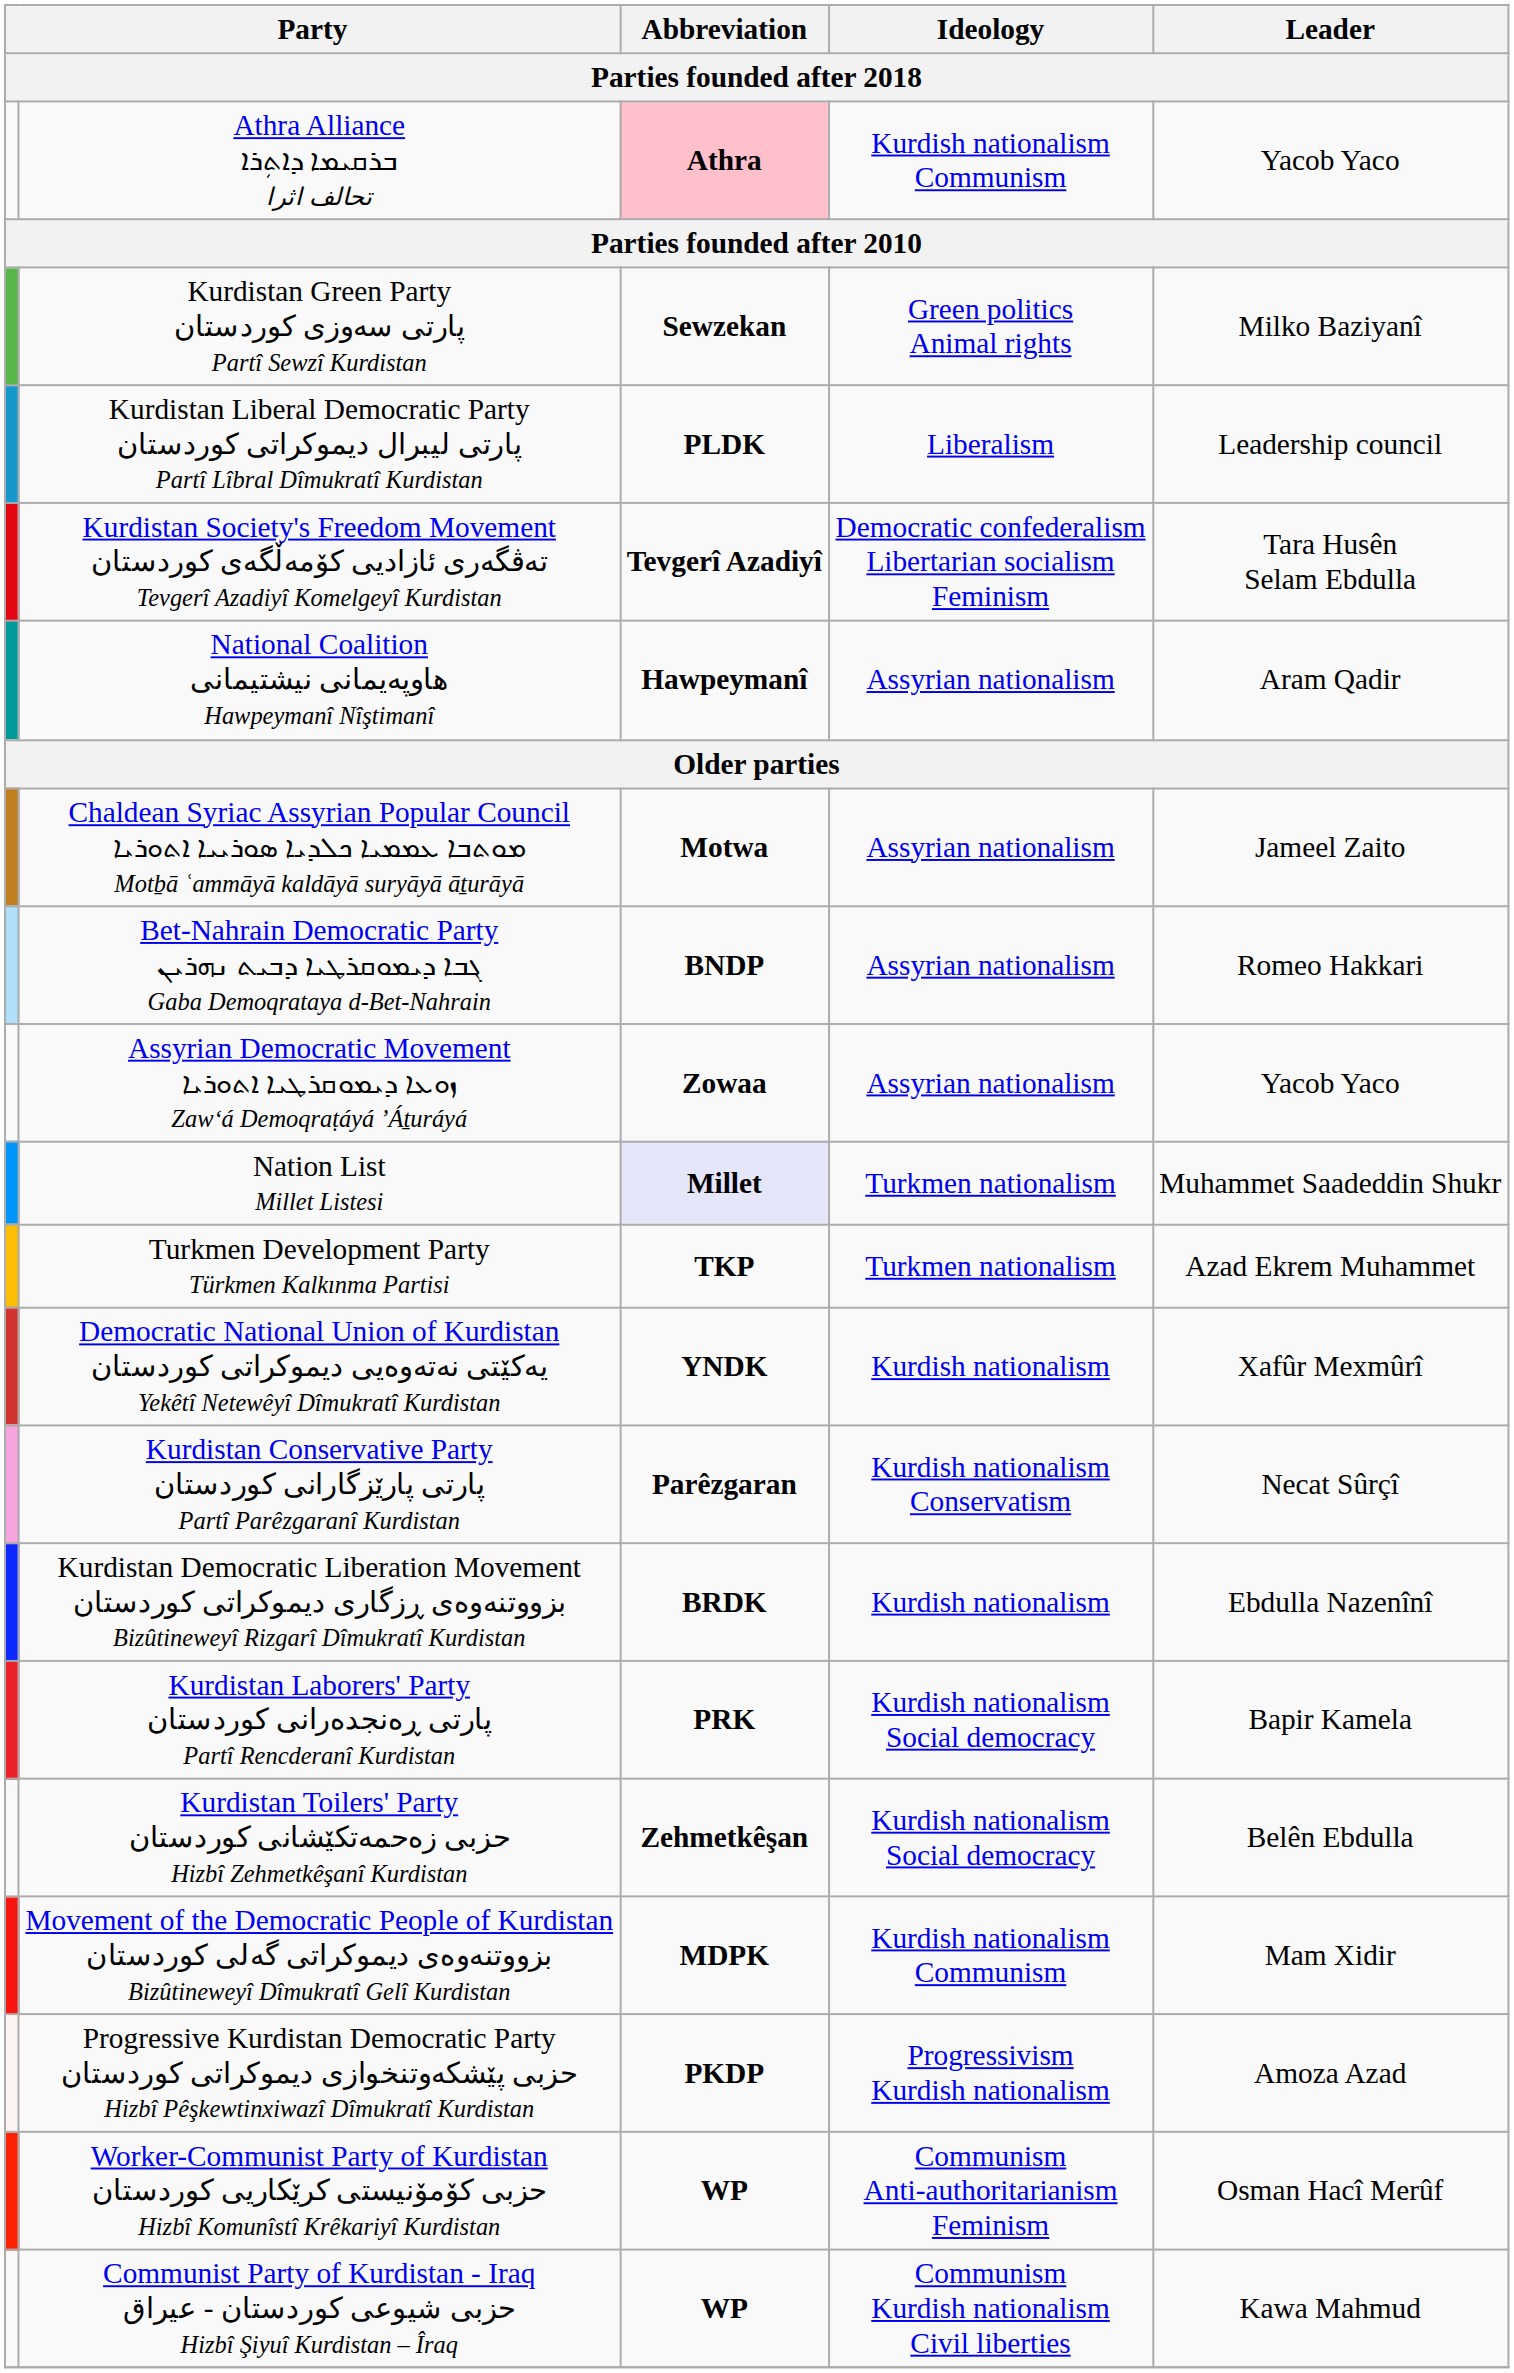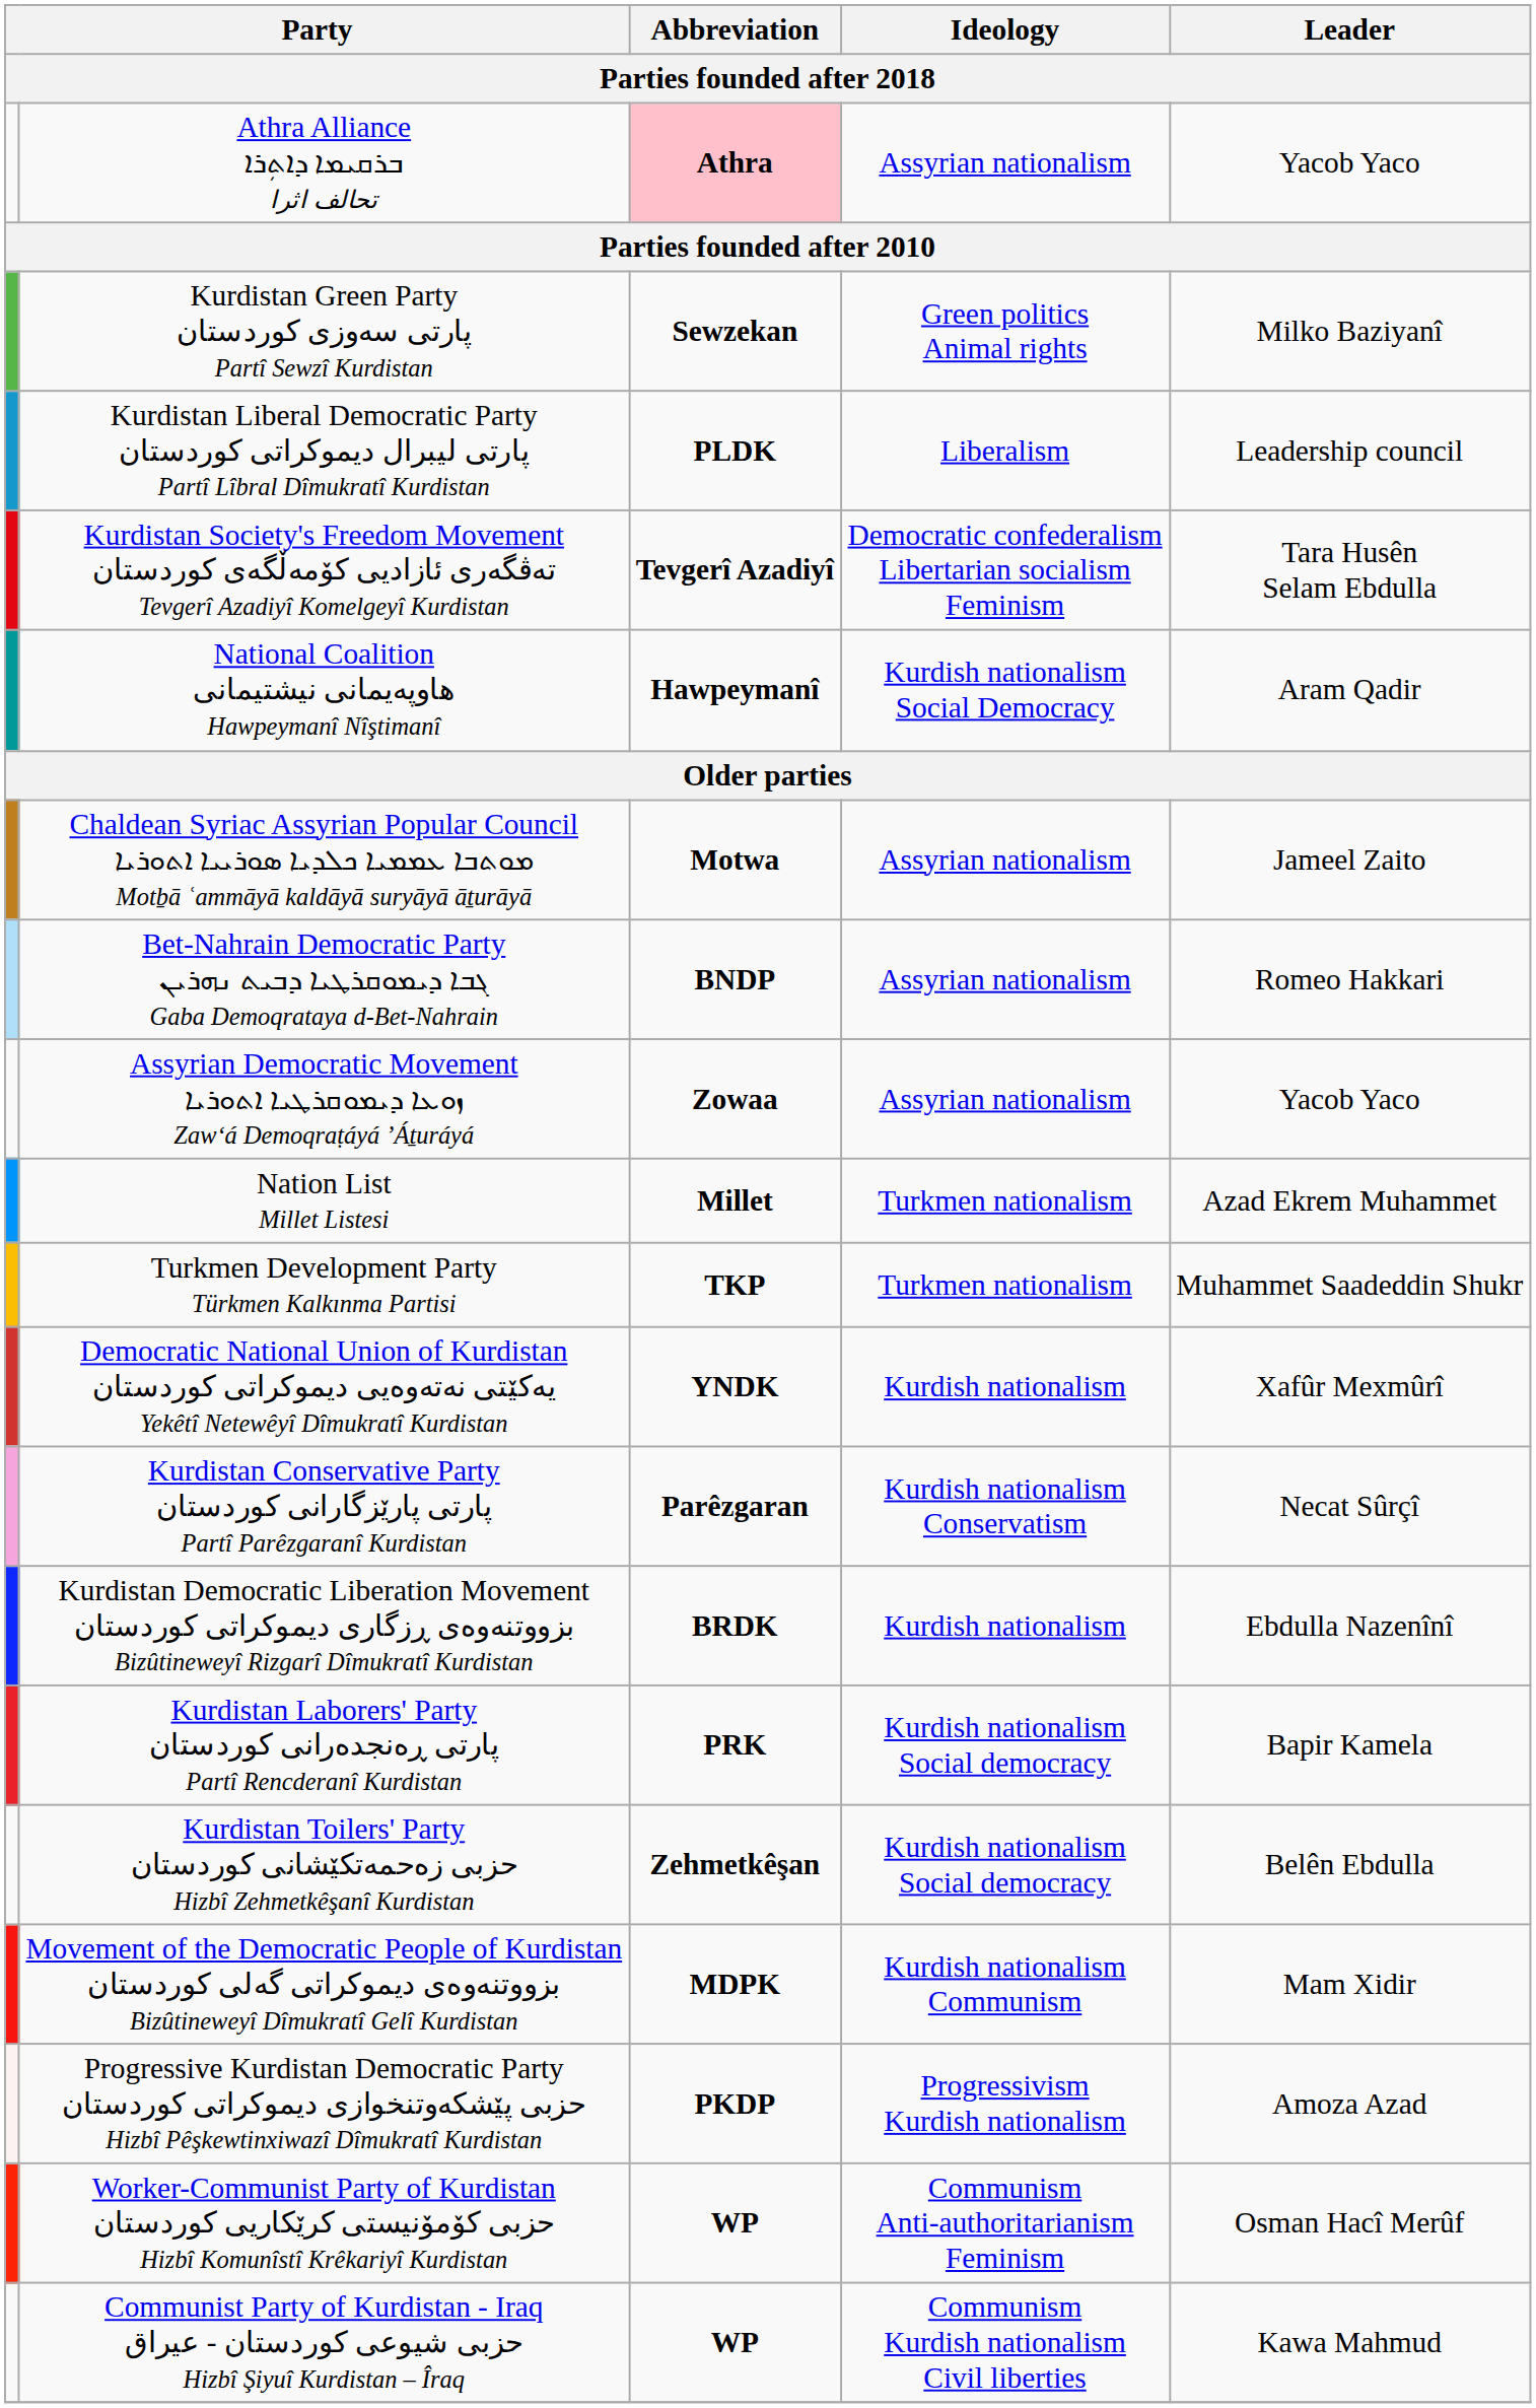 <table class="wikitable" style="font-size:95%; text-align:center;">
 <tr>
 <th colspan=2>Party</th>
 <th>Abbreviation</th>
 <th>Ideology</th>
 <th>Leader</th>
 </tr>
 <tr>
 <th colspan="9">Parties founded after 2018</th>
 </tr>
 <tr>
 <td bgcolor=></td>
 <td><a href='#'>Athra Alliance</a><br><span>ܒܪܩܝܡܐ ܕܐܬܼܪܐ</span><br><small><em>تحالف اثرا</em></small> </td>
 <td style="background: pink;"><strong>Athra</strong></td>
-<td><a href='#'>Kurdish nationalism</a><br><a href='#'>Communism</a></td>
+<td><a href='#'>Assyrian nationalism</a></td>
 <td>Yacob Yaco</td>
 </tr>
 <tr>
 <th colspan="9">Parties founded after 2010</th>
 </tr>
 <tr>
 <td bgcolor=#56B748></td>
 <td>Kurdistan Green Party<br><span>پارتی سەوزی کوردستان</span><br><small><em>Partî Sewzî Kurdistan</em></small></td>
 <td><strong>Sewzekan</strong></td>
 <td><a href='#'>Green politics</a><br><a href='#'>Animal rights</a></td>
 <td>Milko Baziyanî</td>
 </tr>
 <tr>
 <td bgcolor=#1598CC></td>
 <td>Kurdistan Liberal Democratic Party<br><span>پارتی لیبرال دیموکراتی کوردستان</span><br><small><em>Partî Lîbral Dîmukratî Kurdistan</em></small></td>
 <td><strong>PLDK</strong></td>
 <td><a href='#'>Liberalism</a></td>
 <td>Leadership council</td>
 </tr>
 <tr>
 <td bgcolor=#E40613></td>
 <td><a href='#'>Kurdistan Society's Freedom Movement</a><br><span>تەڤگەری ئازادیی کۆمەڵگەی کوردستان</span><br><small><em>Tevgerî Azadiyî Komelgeyî Kurdistan</em></small></td>
 <td><strong>Tevgerî Azadiyî</strong></td>
 <td><a href='#'>Democratic confederalism</a><br><a href='#'>Libertarian socialism</a><br><a href='#'>Feminism</a></td>
 <td>Tara Husên<br>Selam Ebdulla</td>
 </tr>
 <tr>
 <td bgcolor=#009999></td>
 <td><a href='#'>National Coalition</a><br><span>ھاوپەیمانی نیشتیمانی</span><br><small><em>Hawpeymanî Nîştimanî</em></small></td>
 <td><strong>Hawpeymanî</strong></td>
-<td><a href='#'>Assyrian nationalism</a></td>
+<td><a href='#'>Kurdish nationalism</a><br><a href='#'>Social Democracy</a></td>
 <td>Aram Qadir</td>
 </tr>
 <tr>
 <th colspan="9">Older parties</th>
 </tr>
 <tr>
 <td bgcolor=#C07F1E></td>
 <td><a href='#'>Chaldean Syriac Assyrian Popular Council</a><br><span>ܡܘܬܒܐ ܥܡܡܝܐ ܟܠܕܝܐ ܣܘܪܝܝܐ ܐܬܘܪܝܐ</span><br><small><em>Motḇā ʿammāyā kaldāyā suryāyā āṯurāyā</em></small></td>
 <td><strong>Motwa</strong></td>
 <td><a href='#'>Assyrian nationalism</a></td>
 <td>Jameel Zaito</td>
 </tr>
 <tr>
 <td bgcolor=#B0DFFA></td>
 <td><a href='#'>Bet-Nahrain Democratic Party</a><br><span>ܓܒܐ ܕܝܡܘܩܪܛܝܐ ܕܒܝܬ ܢܗܪܝܢ</span><br><small><em>Gaba Demoqrataya d-Bet-Nahrain</em></small></td>
 <td><strong>BNDP</strong></td>
 <td><a href='#'>Assyrian nationalism</a></td>
 <td>Romeo Hakkari</td>
 </tr>
 <tr>
 <td bgcolor=></td>
 <td><a href='#'>Assyrian Democratic Movement</a><br><span>ܙܘܥܐ ܕܝܡܘܩܪܛܝܐ ܐܬܘܪܝܐ</span><br><small><em>Zawʻá Demoqraṭáyá ʼÁṯuráyá</em></small></td>
 <td><strong>Zowaa</strong></td>
 <td><a href='#'>Assyrian nationalism</a></td>
 <td>Yacob Yaco</td>
 </tr>
 <tr>
 <td bgcolor=#0095FB></td>
 <td>Nation List<br><small><em>Millet Listesi</em></small></td>
-<td style="background: lavender;"><strong>Millet</strong></td>
+<td><strong>Millet</strong></td>
 <td><a href='#'>Turkmen nationalism</a></td>
-<td>Muhammet Saadeddin Shukr</td>
+<td>Azad Ekrem Muhammet</td>
 </tr>
 <tr>
 <td bgcolor=#FBBE03></td>
 <td>Turkmen Development Party<br><small><em>Türkmen Kalkınma Partisi</em></small></td>
 <td><strong>TKP</strong></td>
 <td><a href='#'>Turkmen nationalism</a></td>
-<td>Azad Ekrem Muhammet</td>
+<td>Muhammet Saadeddin Shukr</td>
 </tr>
 <tr>
 <td bgcolor=#D1342F></td>
 <td><a href='#'>Democratic National Union of Kurdistan</a><br><span>یەکێتی نەتەوەیی دیموکراتی کوردستان</span><br><small><em>Yekêtî Netewêyî Dîmukratî Kurdistan</em></small></td>
 <td><strong>YNDK</strong></td>
 <td><a href='#'>Kurdish nationalism</a></td>
 <td>Xafûr Mexmûrî</td>
 </tr>
 <tr>
 <td bgcolor=#F6A5DD></td>
 <td><a href='#'>Kurdistan Conservative Party</a><br><span>پارتی پارێزگارانی کوردستان</span><br><small><em>Partî Parêzgaranî Kurdistan</em></small></td>
 <td><strong>Parêzgaran</strong></td>
 <td><a href='#'>Kurdish nationalism</a><br><a href='#'>Conservatism</a></td>
 <td>Necat Sûrçî</td>
 </tr>
 <tr>
 <td bgcolor=#0D27FF></td>
 <td>Kurdistan Democratic Liberation Movement<br><span>بزووتنەوەی ڕزگاری دیموکراتی کوردستان</span><br><small><em>Bizûtineweyî Rizgarî Dîmukratî Kurdistan</em></small></td>
 <td><strong>BRDK</strong></td>
 <td><a href='#'>Kurdish nationalism</a></td>
 <td>Ebdulla Nazenînî</td>
 </tr>
 <tr>
 <td bgcolor=#EB222A></td>
 <td><a href='#'>Kurdistan Laborers' Party</a><br><span>پارتی ڕەنجدەرانی کوردستان</span><br><small><em>Partî Rencderanî Kurdistan</em></small></td>
 <td><strong>PRK</strong></td>
 <td><a href='#'>Kurdish nationalism</a><br><a href='#'>Social democracy</a></td>
 <td>Bapir Kamela</td>
 </tr>
 <tr>
 <td bgcolor=></td>
 <td><a href='#'>Kurdistan Toilers' Party</a><br><span>حزبی زەحمەتکێشانی کوردستان</span><br><small><em>Hizbî Zehmetkêşanî Kurdistan</em></small></td>
 <td><strong>Zehmetkêşan</strong></td>
 <td><a href='#'>Kurdish nationalism</a><br><a href='#'>Social democracy</a></td>
 <td>Belên Ebdulla</td>
 </tr>
 <tr>
 <td bgcolor=#F9150F></td>
 <td><a href='#'>Movement of the Democratic People of Kurdistan</a><br><span>بزووتنەوەی دیموکراتی گەلی کوردستان</span><br><small><em>Bizûtineweyî Dîmukratî Gelî Kurdistan</em></small></td>
 <td><strong>MDPK</strong></td>
 <td><a href='#'>Kurdish nationalism</a><br><a href='#'>Communism</a></td>
 <td>Mam Xidir</td>
 </tr>
 <tr>
 <td bgcolor=#FCF2F1></td>
 <td>Progressive Kurdistan Democratic Party<br><span>حزبی پێشکەوتنخوازی دیموکراتی کوردستان</span><br><small><em>Hizbî Pêşkewtinxiwazî Dîmukratî Kurdistan</em></small></td>
 <td><strong>PKDP</strong></td>
 <td><a href='#'>Progressivism</a><br><a href='#'>Kurdish nationalism</a></td>
 <td>Amoza Azad</td>
 </tr>
 <tr>
 <td bgcolor=#FD2405></td>
 <td><a href='#'>Worker-Communist Party of Kurdistan</a><br><span>حزبی کۆمۆنیستی کرێکاریی کوردستان</span><br><small><em>Hizbî Komunîstî Krêkariyî Kurdistan</em></small></td>
 <td><strong>WP</strong></td>
 <td><a href='#'>Communism</a><br><a href='#'>Anti-authoritarianism</a><br><a href='#'>Feminism</a></td>
 <td>Osman Hacî Merûf</td>
 </tr>
 <tr>
 <td bgcolor=></td>
 <td><a href='#'>Communist Party of Kurdistan - Iraq</a><br><span>حزبی شیوعی كوردستان - عیراق</span><br><small><em>Hizbî Şiyuî Kurdistan – Îraq</em></small></td>
 <td><strong>WP</strong></td>
 <td><a href='#'>Communism</a><br><a href='#'>Kurdish nationalism</a><br><a href='#'>Civil liberties</a></td>
 <td>Kawa Mahmud</td>
 </tr>
 <tr>
 </tr>
 </table>
